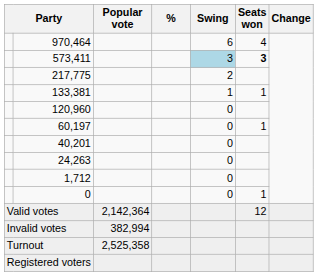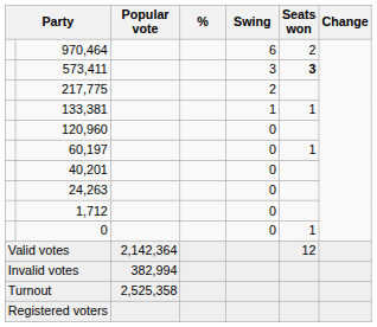 <table class=wikitable style="text-align:right">
 <tr>
 <th colspan=2>Party</th>
 <th width=80px>Popular vote</th>
 <th width=50px>%</th>
 <th width=60px>Swing</th>
 <th width=40px>Seats<br>won</th>
 <th width=45px>Change</th>
 </tr>
 <tr>
 <td></td>
 <td>970,464</td>
 <td></td>
 <td></td>
 <td>6</td>
-<td> 4</td>
+<td> 2</td>
 </tr>
 <tr>
 <td></td>
 <td>573,411</td>
 <td></td>
 <td></td>
-<td style="background: lightblue;">3</td>
+<td>3</td>
 <td><strong> 3</strong></td>
 </tr>
 <tr>
 <td></td>
 <td>217,775</td>
 <td></td>
 <td></td>
 <td>2</td>
 <td></td>
 </tr>
 <tr>
 <td></td>
 <td>133,381</td>
 <td></td>
 <td></td>
 <td>1</td>
 <td> 1</td>
 </tr>
 <tr>
 <td></td>
 <td>120,960</td>
 <td></td>
 <td></td>
 <td>0</td>
 <td></td>
 </tr>
 <tr>
 <td></td>
 <td>60,197</td>
 <td></td>
 <td></td>
 <td>0</td>
 <td> 1</td>
 </tr>
 <tr>
 <td></td>
 <td>40,201</td>
 <td></td>
 <td></td>
 <td>0</td>
 <td></td>
 </tr>
 <tr>
 <td></td>
 <td>24,263</td>
 <td></td>
 <td></td>
 <td>0</td>
 <td></td>
 </tr>
 <tr>
 <td></td>
 <td>1,712</td>
 <td></td>
 <td></td>
 <td>0</td>
 <td></td>
 </tr>
 <tr>
 <td></td>
 <td>0</td>
 <td></td>
 <td></td>
 <td>0</td>
 <td> 1</td>
 </tr>
 <tr bgcolor=#efefef>
 <td align=left colspan=2>Valid votes</td>
 <td>2,142,364</td>
 <td></td>
 <td></td>
 <td>12</td>
 <td></td>
 </tr>
 <tr bgcolor=#efefef>
 <td align=left colspan=2>Invalid votes</td>
 <td>382,994</td>
 <td></td>
 <td></td>
 <td></td>
 <td></td>
 </tr>
 <tr bgcolor=#efefef>
 <td align=left colspan=2>Turnout</td>
 <td>2,525,358</td>
 <td></td>
 <td></td>
 <td></td>
 <td></td>
 </tr>
 <tr bgcolor=#efefef>
 <td align=left colspan=2>Registered voters</td>
 <td></td>
 <td></td>
 <td></td>
 <td></td>
 <td></td>
 </tr>
 </table>
